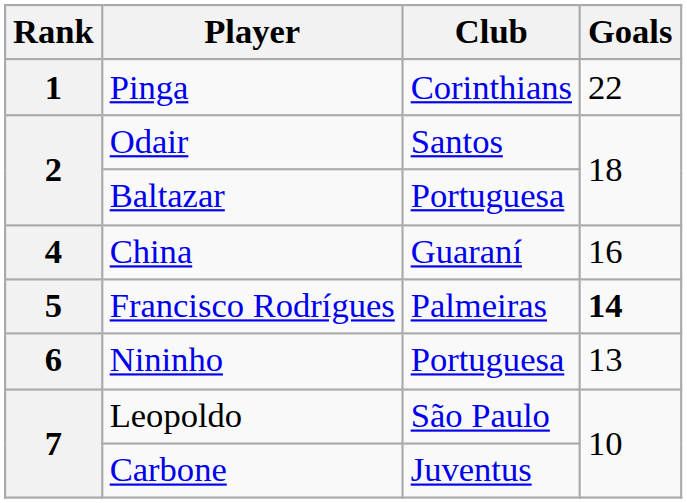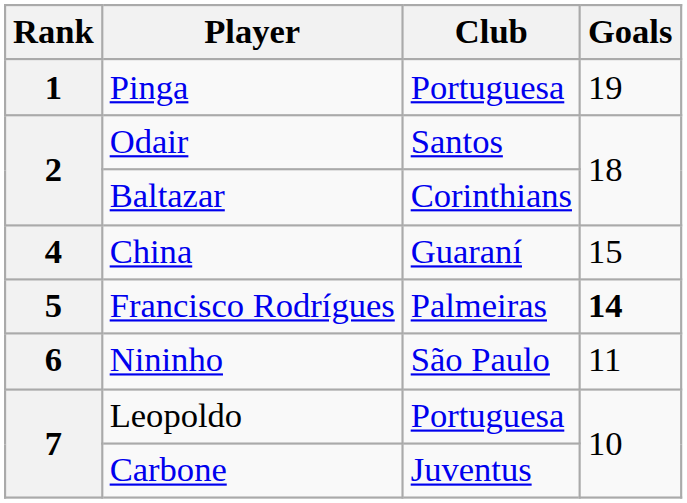 <table class="wikitable">
 <tr>
 <th>Rank</th>
 <th>Player</th>
 <th>Club</th>
 <th>Goals</th>
 </tr>
 <tr>
 <th>1</th>
 <td><a href='#'>Pinga</a></td>
-<td><a href='#'>Corinthians</a></td>
-<td>22</td>
+<td><a href='#'>Portuguesa</a></td>
+<td>19</td>
 </tr>
 <tr>
 <th rowspan="2">2</th>
 <td><a href='#'>Odair</a></td>
 <td><a href='#'>Santos</a></td>
 <td rowspan="2">18</td>
 </tr>
 <tr>
 <td><a href='#'>Baltazar</a></td>
-<td><a href='#'>Portuguesa</a></td>
+<td><a href='#'>Corinthians</a></td>
 </tr>
 <tr>
 <th>4</th>
 <td><a href='#'>China</a></td>
 <td><a href='#'>Guaraní</a></td>
-<td>16</td>
+<td>15</td>
 </tr>
 <tr>
 <th>5</th>
 <td><a href='#'>Francisco Rodrígues</a></td>
 <td><a href='#'>Palmeiras</a></td>
 <td><strong>14</strong></td>
 </tr>
 <tr>
 <th>6</th>
 <td><a href='#'>Nininho</a></td>
-<td><a href='#'>Portuguesa</a></td>
-<td>13</td>
+<td><a href='#'>São Paulo</a></td>
+<td>11</td>
 </tr>
 <tr>
 <th rowspan="2">7</th>
 <td>Leopoldo</td>
-<td><a href='#'>São Paulo</a></td>
+<td><a href='#'>Portuguesa</a></td>
 <td rowspan="2">10</td>
 </tr>
 <tr>
 <td><a href='#'>Carbone</a></td>
 <td><a href='#'>Juventus</a></td>
 </tr>
 </table>
